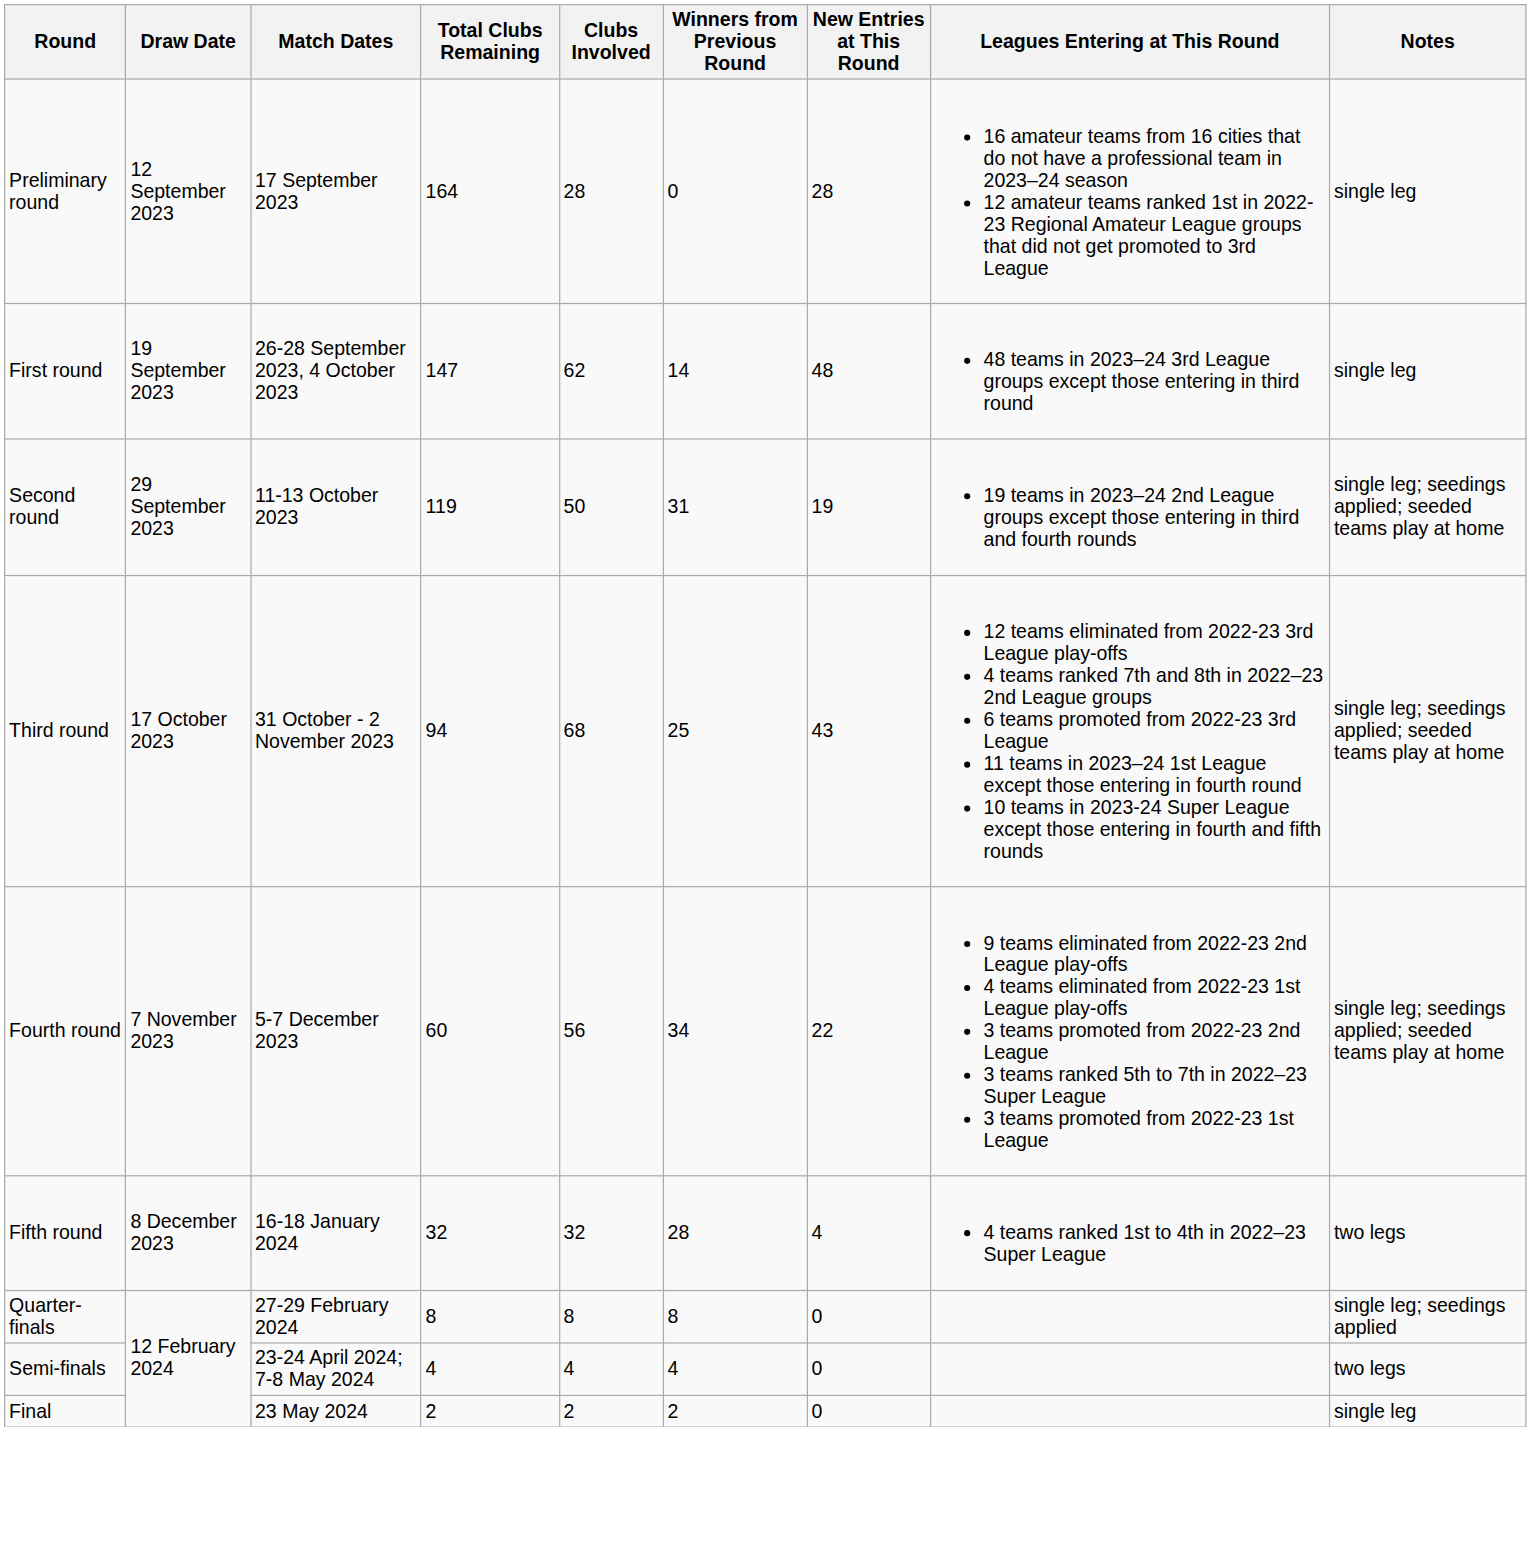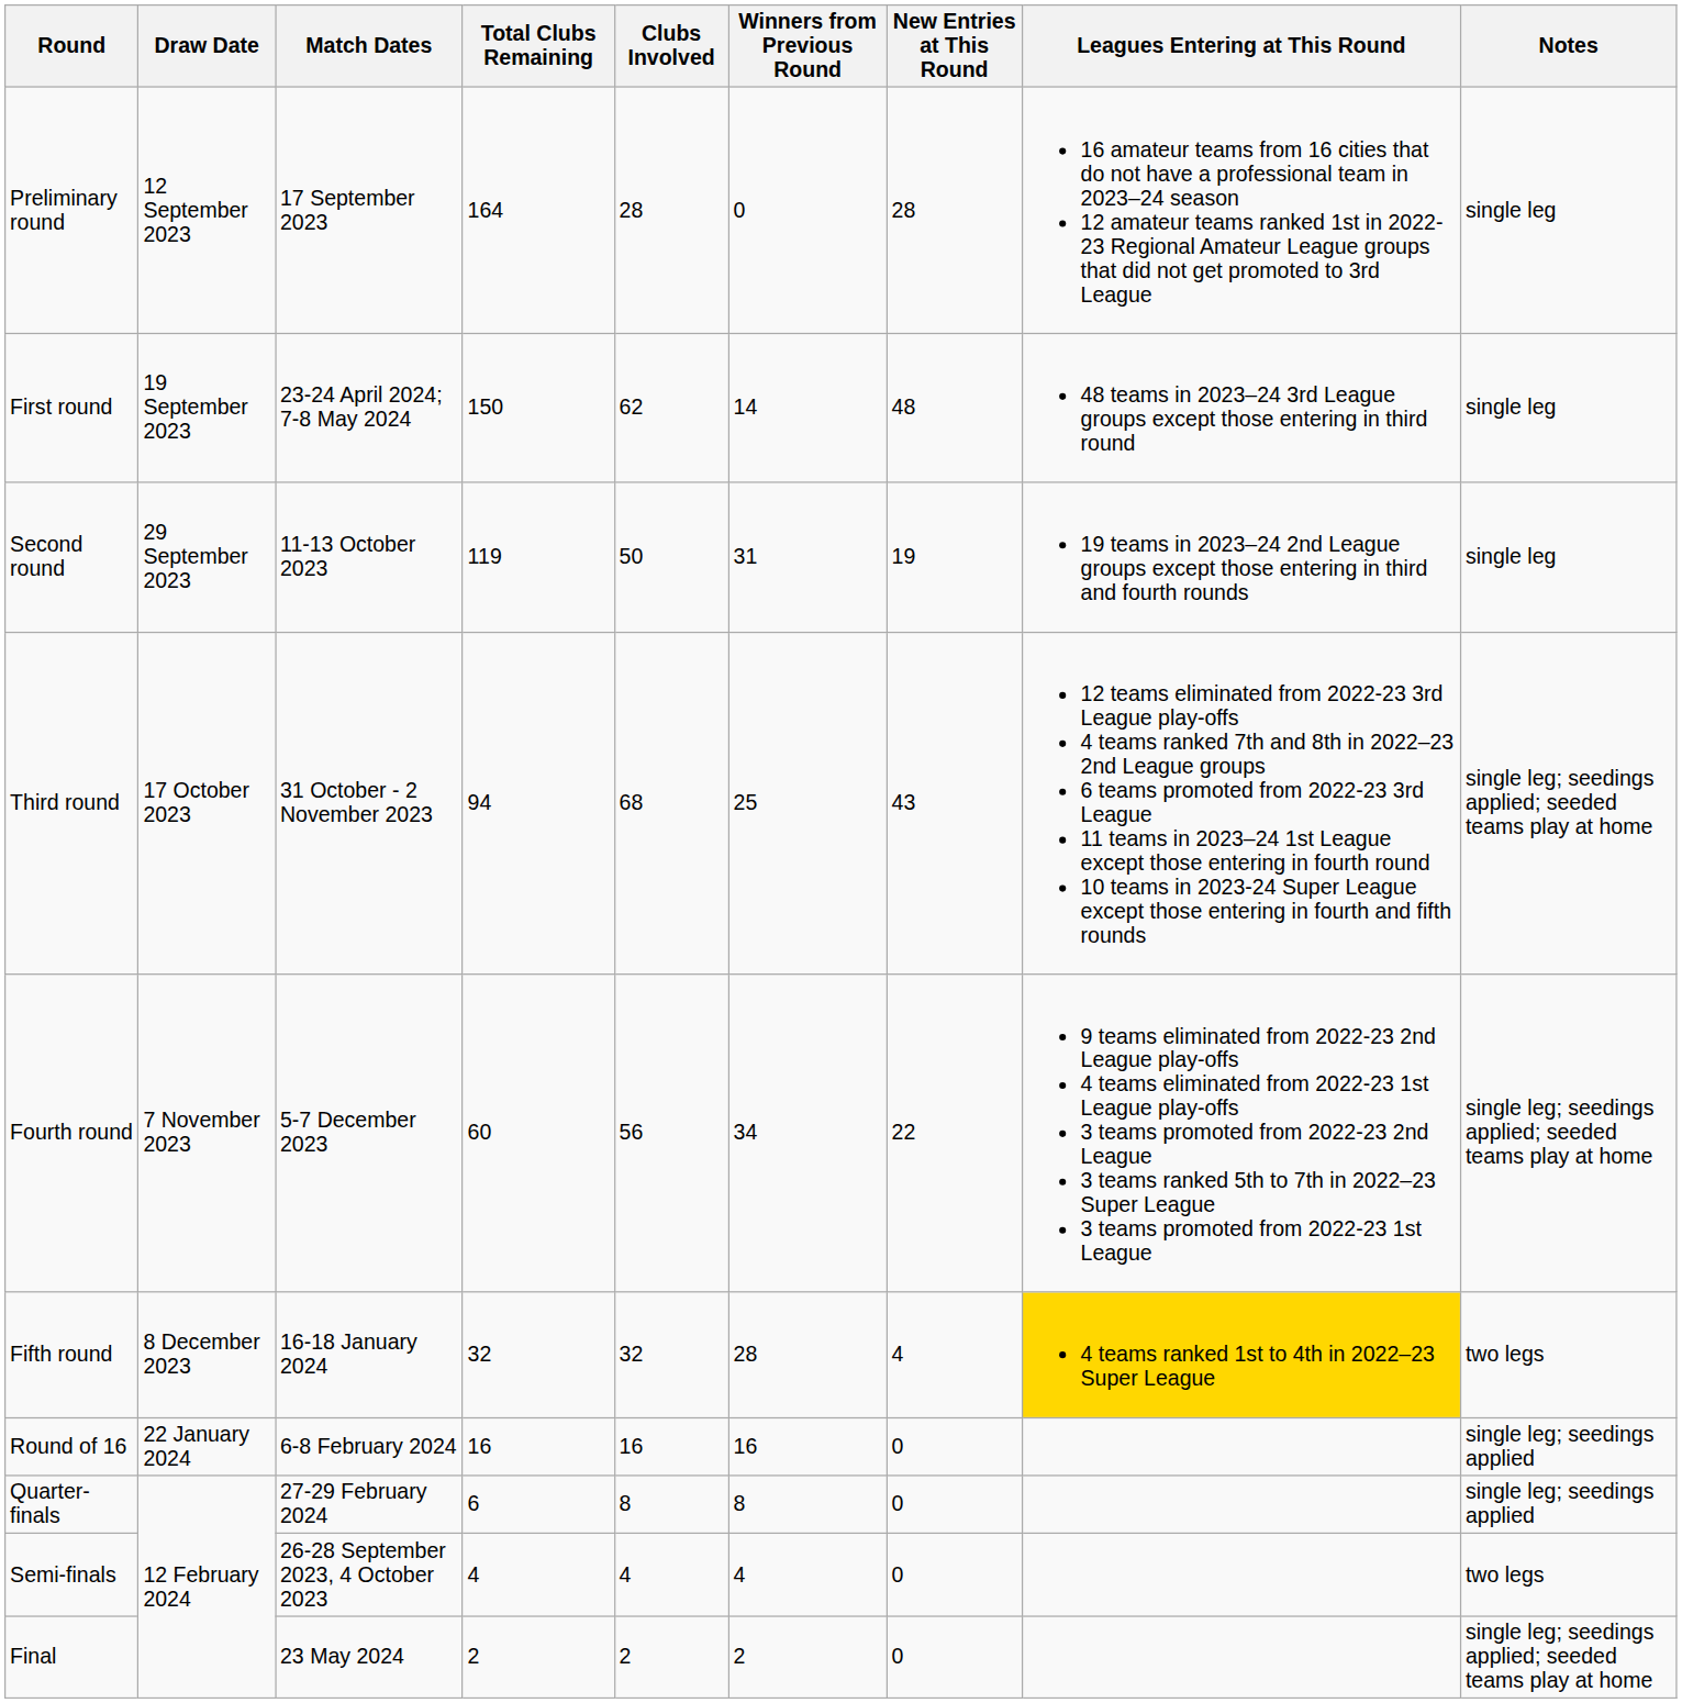 <table class="wikitable">
 <tr>
 <th>Round</th>
 <th>Draw Date</th>
 <th>Match Dates</th>
 <th>Total Clubs Remaining</th>
 <th>Clubs Involved</th>
 <th>Winners from Previous Round</th>
 <th>New Entries at This Round</th>
 <th>Leagues Entering at This Round</th>
 <th>Notes</th>
 </tr>
 <tr>
 <td>Preliminary round</td>
 <td>12 September 2023</td>
 <td>17 September 2023</td>
 <td>164</td>
 <td>28</td>
 <td>0</td>
 <td>28</td>
 <td><br><ul><li>16 amateur teams from 16 cities that do not have a professional team in 2023–24 season</li><li>12 amateur teams ranked 1st in 2022-23 Regional Amateur League groups that did not get promoted to 3rd League</li></ul></td>
 <td>single leg</td>
 </tr>
 <tr>
 <td>First round</td>
 <td>19 September 2023</td>
-<td>26-28 September 2023, 4 October 2023</td>
-<td>147</td>
+<td>23-24 April 2024; 7-8 May 2024</td>
+<td>150</td>
 <td>62</td>
 <td>14</td>
 <td>48</td>
 <td><br><ul><li>48 teams in 2023–24 3rd League groups except those entering in third round</li></ul></td>
 <td>single leg</td>
 </tr>
 <tr>
 <td>Second round</td>
 <td>29 September 2023</td>
 <td>11-13 October 2023</td>
 <td>119</td>
 <td>50</td>
 <td>31</td>
 <td>19</td>
 <td><br><ul><li>19 teams in 2023–24 2nd League groups except those entering in third and fourth rounds</li></ul></td>
-<td>single leg; seedings applied; seeded teams play at home</td>
+<td>single leg</td>
 </tr>
 <tr>
 <td>Third round</td>
 <td>17 October 2023</td>
 <td>31  October - 2 November 2023</td>
 <td>94</td>
 <td>68</td>
 <td>25</td>
 <td>43</td>
 <td><br><ul><li>12 teams eliminated from 2022-23 3rd League play-offs</li><li>4 teams ranked 7th and 8th in 2022–23 2nd League groups</li><li>6 teams promoted from 2022-23 3rd League</li><li>11 teams in 2023–24 1st League except those entering in fourth round</li><li>10 teams in 2023-24 Super League except those entering in fourth and fifth rounds</li></ul></td>
 <td>single leg; seedings applied; seeded teams play at home</td>
 </tr>
 <tr>
 <td>Fourth round</td>
 <td>7 November 2023</td>
 <td>5-7 December 2023</td>
 <td>60</td>
 <td>56</td>
 <td>34</td>
 <td>22</td>
 <td><br><ul><li>9 teams eliminated from 2022-23 2nd League play-offs</li><li>4 teams eliminated from 2022-23 1st League play-offs</li><li>3 teams promoted from 2022-23 2nd League</li><li>3 teams ranked 5th to 7th in 2022–23 Super League</li><li>3 teams promoted from 2022-23 1st League</li></ul></td>
 <td>single leg; seedings applied; seeded teams play at home</td>
 </tr>
 <tr>
 <td>Fifth round</td>
 <td>8 December 2023</td>
 <td>16-18 January 2024</td>
 <td>32</td>
 <td>32</td>
 <td>28</td>
 <td>4</td>
-<td><br><ul><li>4 teams ranked 1st to 4th in 2022–23 Super League</li></ul></td>
+<td style="background: gold;"><br><ul><li>4 teams ranked 1st to 4th in 2022–23 Super League</li></ul></td>
 <td>two legs</td>
+</tr>
+<tr>
+<td>Round of 16</td>
+<td>22 January 2024</td>
+<td>6-8 February 2024</td>
+<td>16</td>
+<td>16</td>
+<td>16</td>
+<td>0</td>
+<td></td>
+<td>single leg; seedings applied</td>
 </tr>
 <tr>
 <td>Quarter-finals</td>
 <td rowspan="3">12 February 2024</td>
 <td>27-29 February 2024</td>
-<td>8</td>
+<td>6</td>
 <td>8</td>
 <td>8</td>
 <td>0</td>
 <td></td>
 <td>single leg; seedings applied</td>
 </tr>
 <tr>
 <td>Semi-finals</td>
-<td>23-24 April 2024; 7-8 May 2024</td>
+<td>26-28 September 2023, 4 October 2023</td>
 <td>4</td>
 <td>4</td>
 <td>4</td>
 <td>0</td>
 <td></td>
 <td>two legs</td>
 </tr>
 <tr>
 <td>Final</td>
 <td>23 May 2024</td>
 <td>2</td>
 <td>2</td>
 <td>2</td>
 <td>0</td>
 <td></td>
-<td>single leg</td>
+<td>single leg; seedings applied; seeded teams play at home</td>
 </tr>
 </table>
